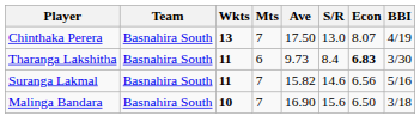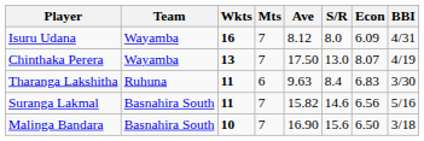 <table class="wikitable">
 <tr>
 <th>Player</th>
 <th>Team</th>
 <th>Wkts</th>
 <th>Mts</th>
 <th>Ave</th>
 <th>S/R</th>
 <th>Econ</th>
 <th>BBI</th>
 </tr>
 <tr>
+<td><a href='#'>Isuru Udana</a></td>
+<td><a href='#'>Wayamba</a></td>
+<td><strong>16</strong></td>
+<td>7</td>
+<td>8.12</td>
+<td>8.0</td>
+<td>6.09</td>
+<td>4/31</td>
+</tr>
+<tr>
 <td><a href='#'>Chinthaka Perera</a></td>
-<td><a href='#'>Basnahira South</a></td>
+<td><a href='#'>Wayamba</a></td>
 <td><strong>13</strong></td>
 <td>7</td>
 <td>17.50</td>
 <td>13.0</td>
 <td>8.07</td>
 <td>4/19</td>
 </tr>
 <tr>
 <td><a href='#'>Tharanga Lakshitha</a></td>
-<td><a href='#'>Basnahira South</a></td>
+<td><a href='#'>Ruhuna</a></td>
 <td><strong>11</strong></td>
 <td>6</td>
-<td>9.73</td>
+<td>9.63</td>
 <td>8.4</td>
-<td><strong>6.83</strong></td>
+<td>6.83</td>
 <td>3/30</td>
 </tr>
 <tr>
 <td><a href='#'>Suranga Lakmal</a></td>
 <td><a href='#'>Basnahira South</a></td>
 <td><strong>11</strong></td>
 <td>7</td>
 <td>15.82</td>
 <td>14.6</td>
 <td>6.56</td>
 <td>5/16</td>
 </tr>
 <tr>
 <td><a href='#'>Malinga Bandara</a></td>
 <td><a href='#'>Basnahira South</a></td>
 <td><strong>10</strong></td>
 <td>7</td>
 <td>16.90</td>
 <td>15.6</td>
 <td>6.50</td>
 <td>3/18</td>
 </tr>
 </table>
